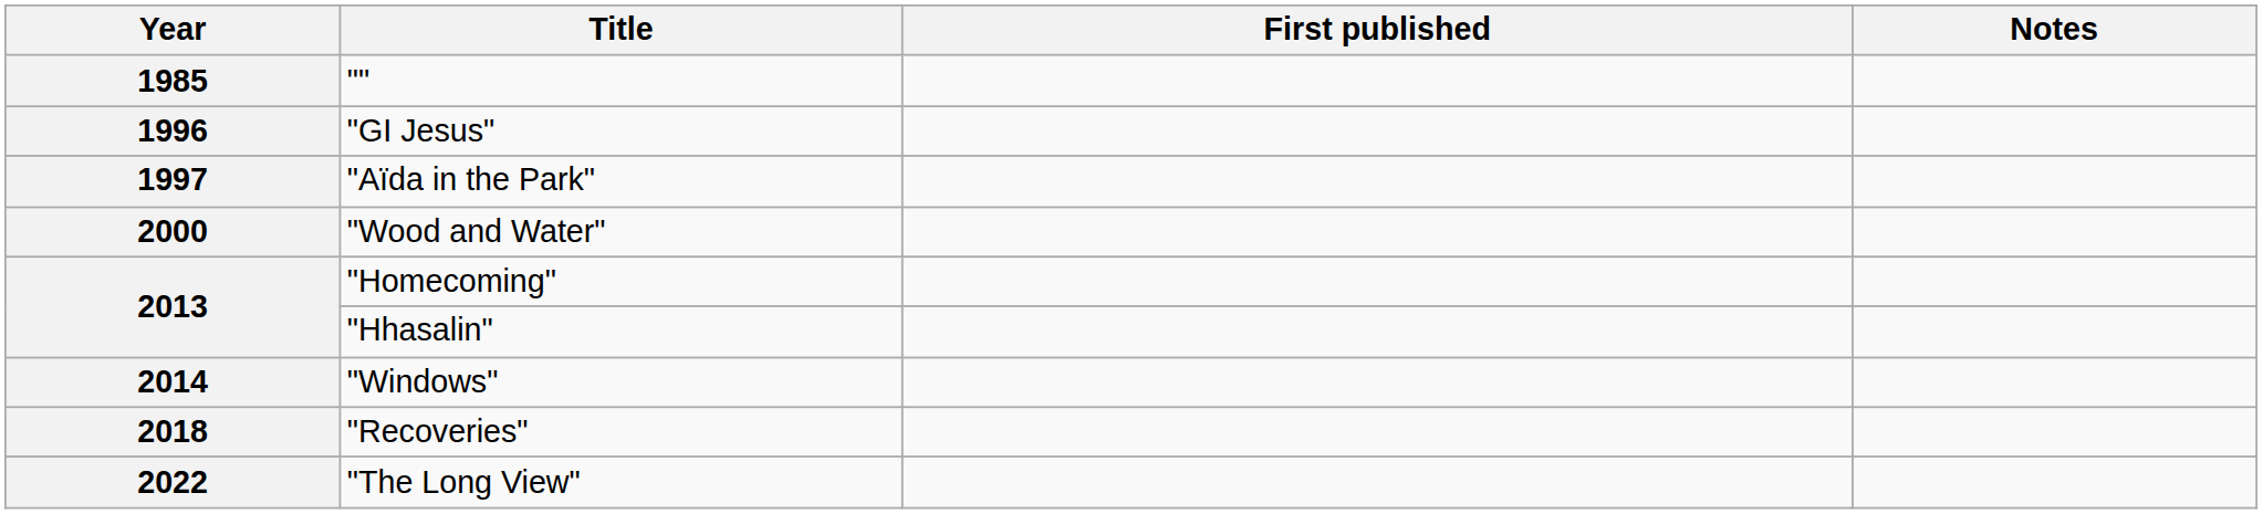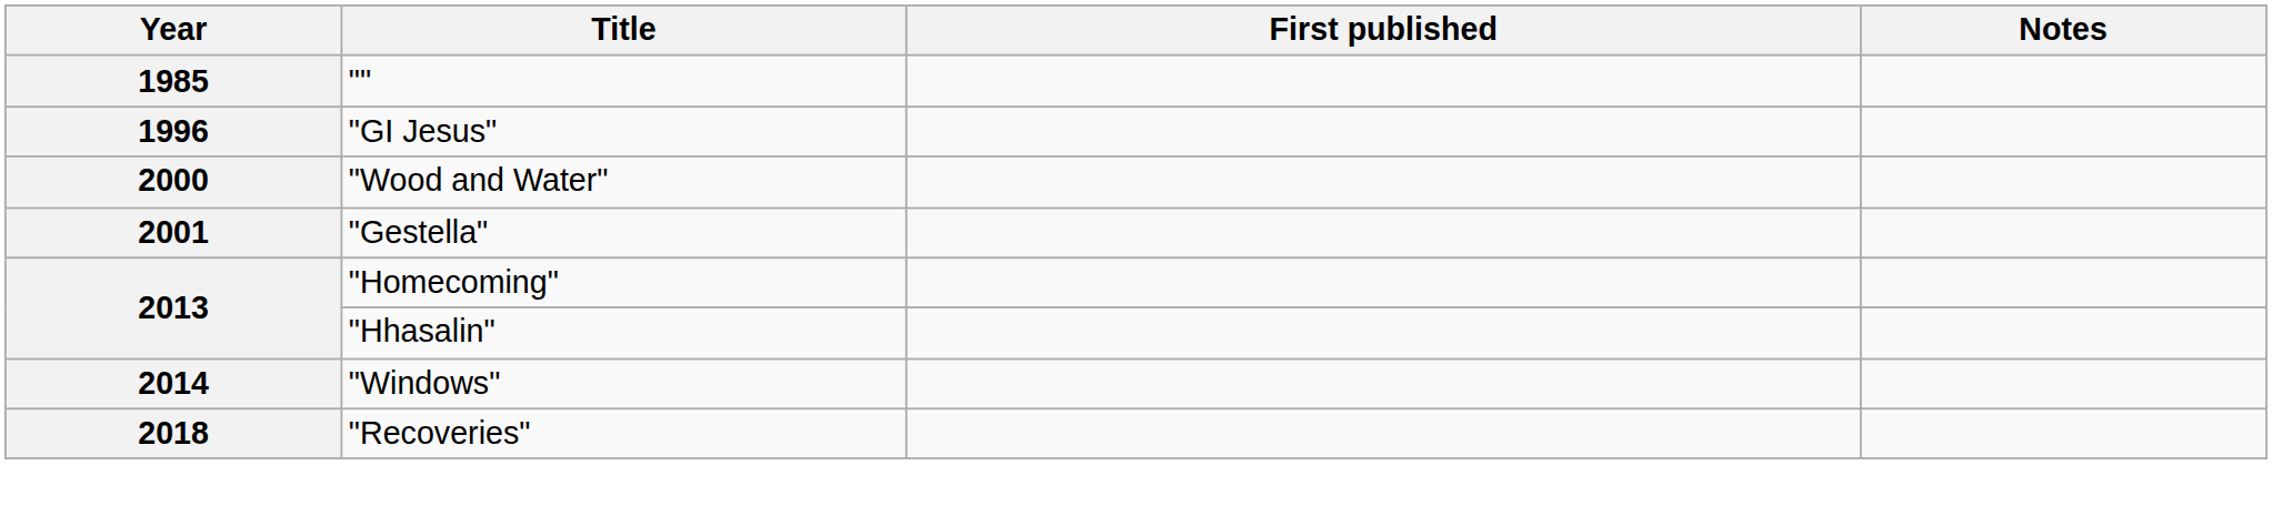 <table class="wikitable sortable" width="90%">
 <tr>
 <th>Year</th>
 <th width="25%">Title</th>
 <th>First published</th>
 <th>Notes</th>
 </tr>
 <tr>
 <th>1985</th>
 <td>""</td>
 <td></td>
 <td></td>
 </tr>
 <tr>
 <th>1996</th>
 <td>"GI Jesus"</td>
 <td></td>
 <td></td>
 </tr>
 <tr>
-<th>1997</th>
-<td>"Aïda in the Park"</td>
+<th>2000</th>
+<td>"Wood and Water"</td>
 <td></td>
 <td></td>
 </tr>
 <tr>
-<th>2000</th>
-<td>"Wood and Water"</td>
+<th>2001</th>
+<td>"Gestella"</td>
 <td></td>
 <td></td>
 </tr>
 <tr>
 <th rowspan="2">2013</th>
 <td>"Homecoming"</td>
 <td></td>
 <td></td>
 </tr>
 <tr>
 <td>"Hhasalin"</td>
 <td></td>
 <td></td>
 </tr>
 <tr>
 <th>2014</th>
 <td>"Windows"</td>
 <td></td>
 <td></td>
 </tr>
 <tr>
 <th>2018</th>
 <td>"Recoveries"</td>
 <td></td>
 <td></td>
 </tr>
-<tr>
-<th>2022</th>
-<td>"The Long View"</td>
-<td></td>
-<td></td>
-</tr>
 </table>
